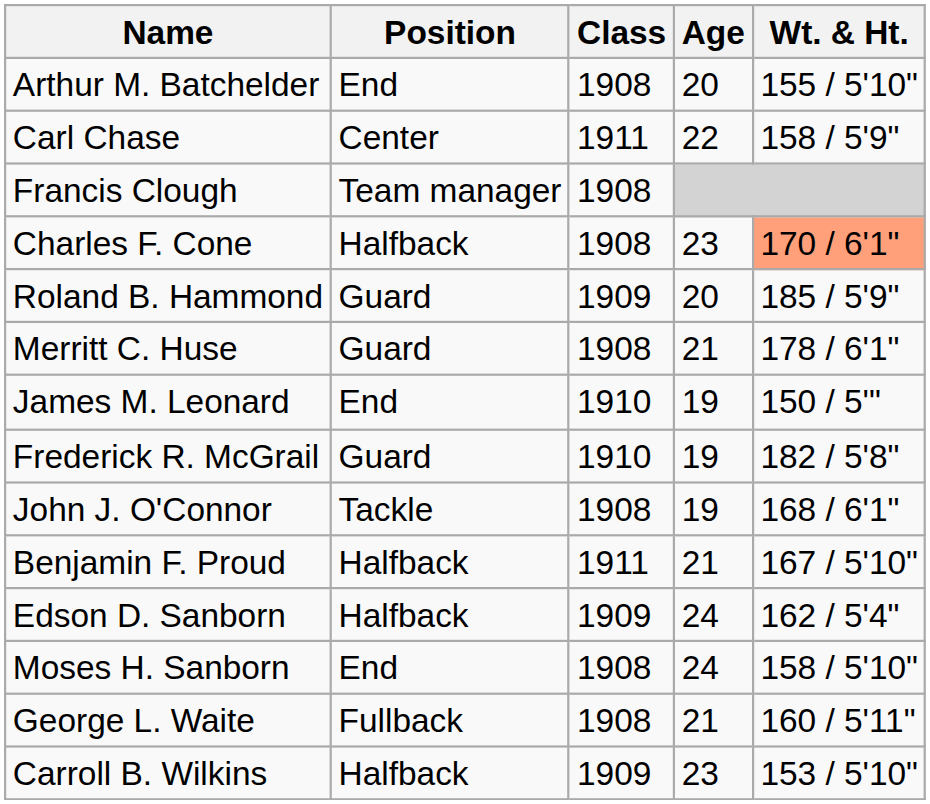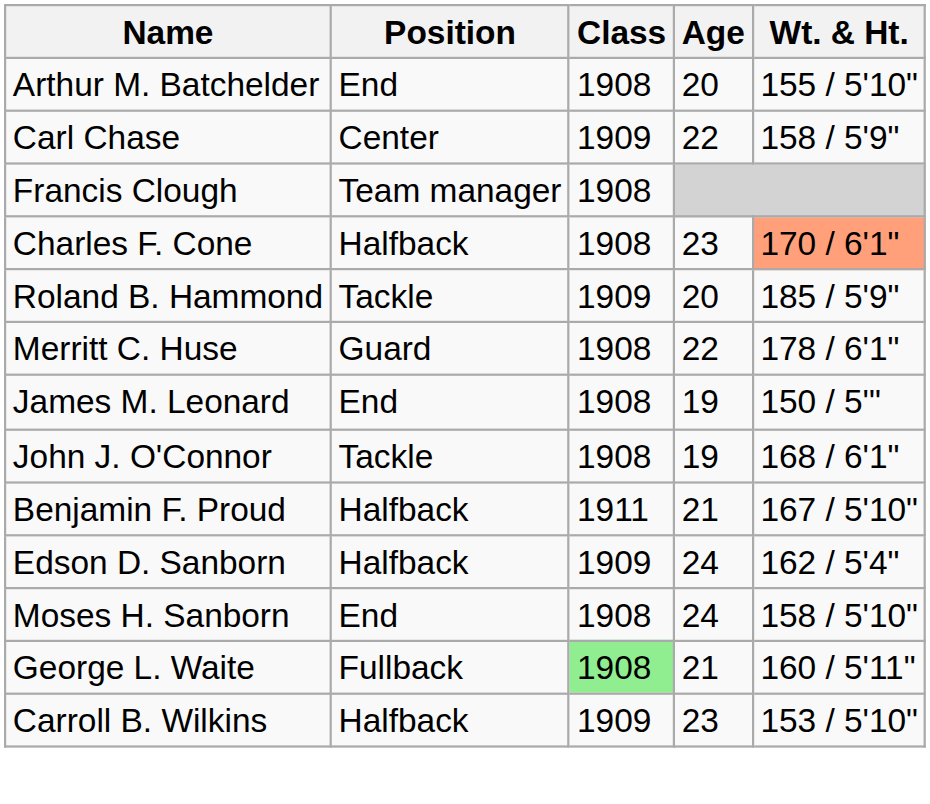 <table class="wikitable" style="text-align:left; font-size: 95%;">
 <tr>
 <th>Name</th>
 <th>Position</th>
 <th>Class</th>
 <th>Age</th>
 <th>Wt. & Ht.</th>
 </tr>
 <tr>
 <td>Arthur M. Batchelder</td>
 <td>End</td>
 <td>1908</td>
 <td>20</td>
 <td>155 / 5'10"</td>
 </tr>
 <tr>
 <td>Carl Chase</td>
 <td>Center</td>
-<td>1911</td>
+<td>1909</td>
 <td>22</td>
 <td>158 / 5'9"</td>
 </tr>
 <tr>
 <td>Francis Clough</td>
 <td>Team manager</td>
 <td>1908</td>
 <td colspan=2 bgcolor=lightgrey> </td>
 </tr>
 <tr>
 <td>Charles F. Cone</td>
 <td>Halfback</td>
 <td>1908</td>
 <td>23</td>
 <td style="background: lightsalmon;">170 / 6'1"</td>
 </tr>
 <tr>
 <td>Roland B. Hammond</td>
-<td>Guard</td>
+<td>Tackle</td>
 <td>1909</td>
 <td>20</td>
 <td>185 / 5'9"</td>
 </tr>
 <tr>
 <td>Merritt C. Huse</td>
 <td>Guard</td>
 <td>1908</td>
-<td>21</td>
+<td>22</td>
 <td>178 / 6'1"</td>
 </tr>
 <tr>
 <td>James M. Leonard</td>
 <td>End</td>
-<td>1910</td>
+<td>1908</td>
 <td>19</td>
 <td>150 / 5'"</td>
-</tr>
-<tr>
-<td>Frederick R. McGrail</td>
-<td>Guard</td>
-<td>1910</td>
-<td>19</td>
-<td>182 / 5'8"</td>
 </tr>
 <tr>
 <td>John J. O'Connor</td>
 <td>Tackle</td>
 <td>1908</td>
 <td>19</td>
 <td>168 / 6'1"</td>
 </tr>
 <tr>
 <td>Benjamin F. Proud</td>
 <td>Halfback</td>
 <td>1911</td>
 <td>21</td>
 <td>167 / 5'10"</td>
 </tr>
 <tr>
 <td>Edson D. Sanborn</td>
 <td>Halfback</td>
 <td>1909</td>
 <td>24</td>
 <td>162 / 5'4"</td>
 </tr>
 <tr>
 <td>Moses H. Sanborn</td>
 <td>End</td>
 <td>1908</td>
 <td>24</td>
 <td>158 / 5'10"</td>
 </tr>
 <tr>
 <td>George L. Waite</td>
 <td>Fullback</td>
-<td>1908</td>
+<td style="background: lightgreen;">1908</td>
 <td>21</td>
 <td>160 / 5'11"</td>
 </tr>
 <tr>
 <td>Carroll B. Wilkins</td>
 <td>Halfback</td>
 <td>1909</td>
 <td>23</td>
 <td>153 / 5'10"</td>
 </tr>
 </table>
